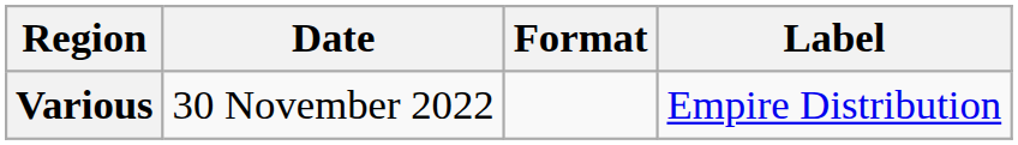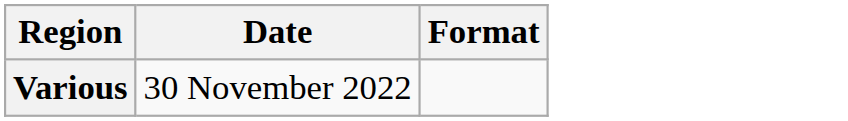 <table class="wikitable plainrowheaders">
 <tr>
 <th scope="col">Region</th>
 <th scope="col">Date</th>
 <th scope="col">Format</th>
-<th scope="col">Label</th>
 </tr>
 <tr>
 <th scope="row">Various</th>
 <td>30 November 2022</td>
 <td></td>
-<td><a href='#'>Empire Distribution</a></td>
 </tr>
 </table>
